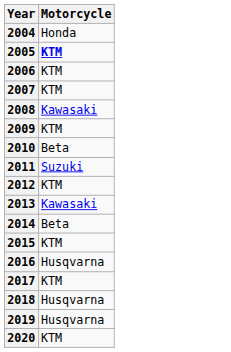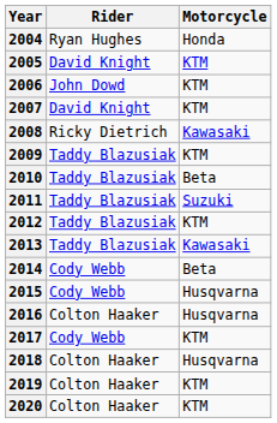 <table class="wikitable">
 <tr>
 <th>Year</th>
+<th>Rider</th>
 <th>Motorcycle</th>
 </tr>
 <tr>
 <th>2004</th>
+<td>Ryan Hughes</td>
 <td>Honda</td>
 </tr>
 <tr>
 <th>2005</th>
-<td><strong><a href='#'>KTM</a></strong></td>
+<td><a href='#'>David Knight</a></td>
+<td><a href='#'>KTM</a></td>
 </tr>
 <tr>
 <th>2006</th>
+<td><a href='#'>John Dowd</a></td>
 <td>KTM</td>
 </tr>
 <tr>
 <th>2007</th>
+<td><a href='#'>David Knight</a></td>
 <td>KTM</td>
 </tr>
 <tr>
 <th>2008</th>
+<td>Ricky Dietrich</td>
 <td><a href='#'>Kawasaki</a></td>
 </tr>
 <tr>
 <th>2009</th>
+<td><a href='#'>Taddy Blazusiak</a></td>
 <td>KTM</td>
 </tr>
 <tr>
 <th>2010</th>
+<td><a href='#'>Taddy Blazusiak</a></td>
 <td>Beta</td>
 </tr>
 <tr>
 <th>2011</th>
+<td><a href='#'>Taddy Blazusiak</a></td>
 <td><a href='#'>Suzuki</a></td>
 </tr>
 <tr>
 <th>2012</th>
+<td><a href='#'>Taddy Blazusiak</a></td>
 <td>KTM</td>
 </tr>
 <tr>
 <th>2013</th>
+<td><a href='#'>Taddy Blazusiak</a></td>
 <td><a href='#'>Kawasaki</a></td>
 </tr>
 <tr>
 <th>2014</th>
+<td><a href='#'>Cody Webb</a></td>
 <td>Beta</td>
 </tr>
 <tr>
 <th>2015</th>
-<td>KTM</td>
+<td><a href='#'>Cody Webb</a></td>
+<td>Husqvarna</td>
 </tr>
 <tr>
 <th>2016</th>
+<td>Colton Haaker</td>
 <td>Husqvarna</td>
 </tr>
 <tr>
 <th>2017</th>
+<td><a href='#'>Cody Webb</a></td>
 <td>KTM</td>
 </tr>
 <tr>
 <th>2018</th>
+<td>Colton Haaker</td>
 <td>Husqvarna</td>
 </tr>
 <tr>
 <th>2019</th>
-<td>Husqvarna</td>
+<td>Colton Haaker</td>
+<td>KTM</td>
 </tr>
 <tr>
 <th>2020</th>
+<td>Colton Haaker</td>
 <td>KTM</td>
 </tr>
 </table>
